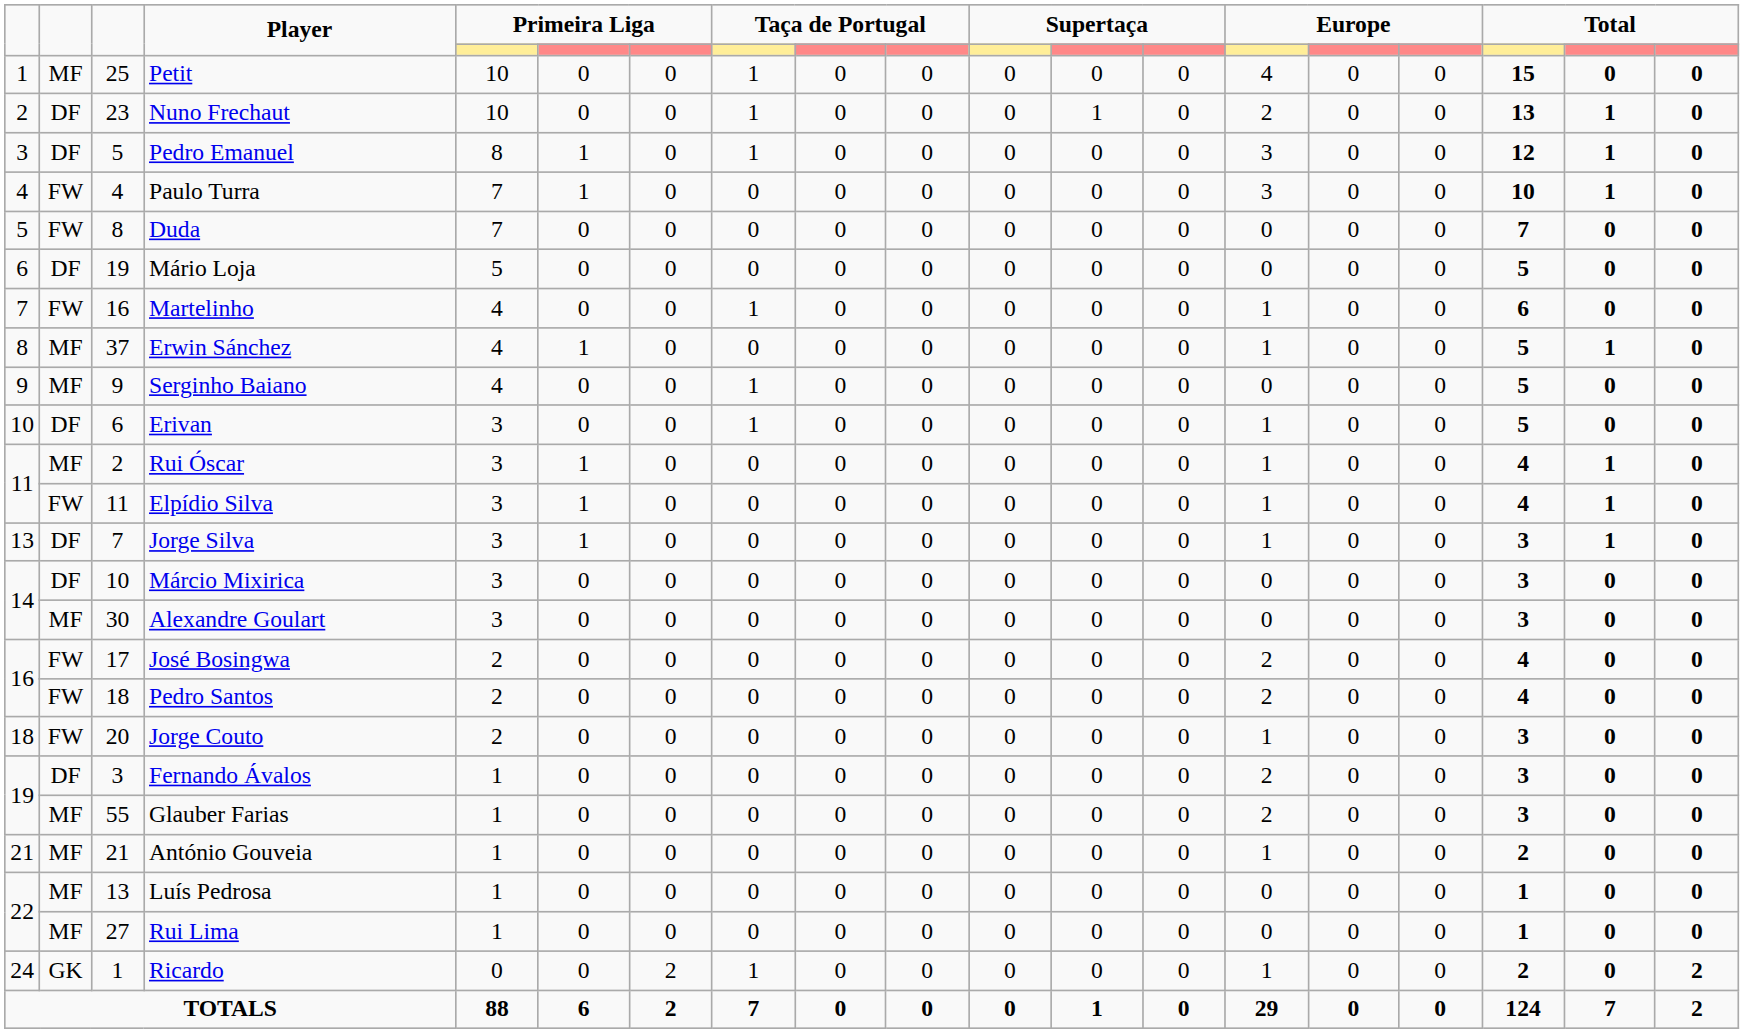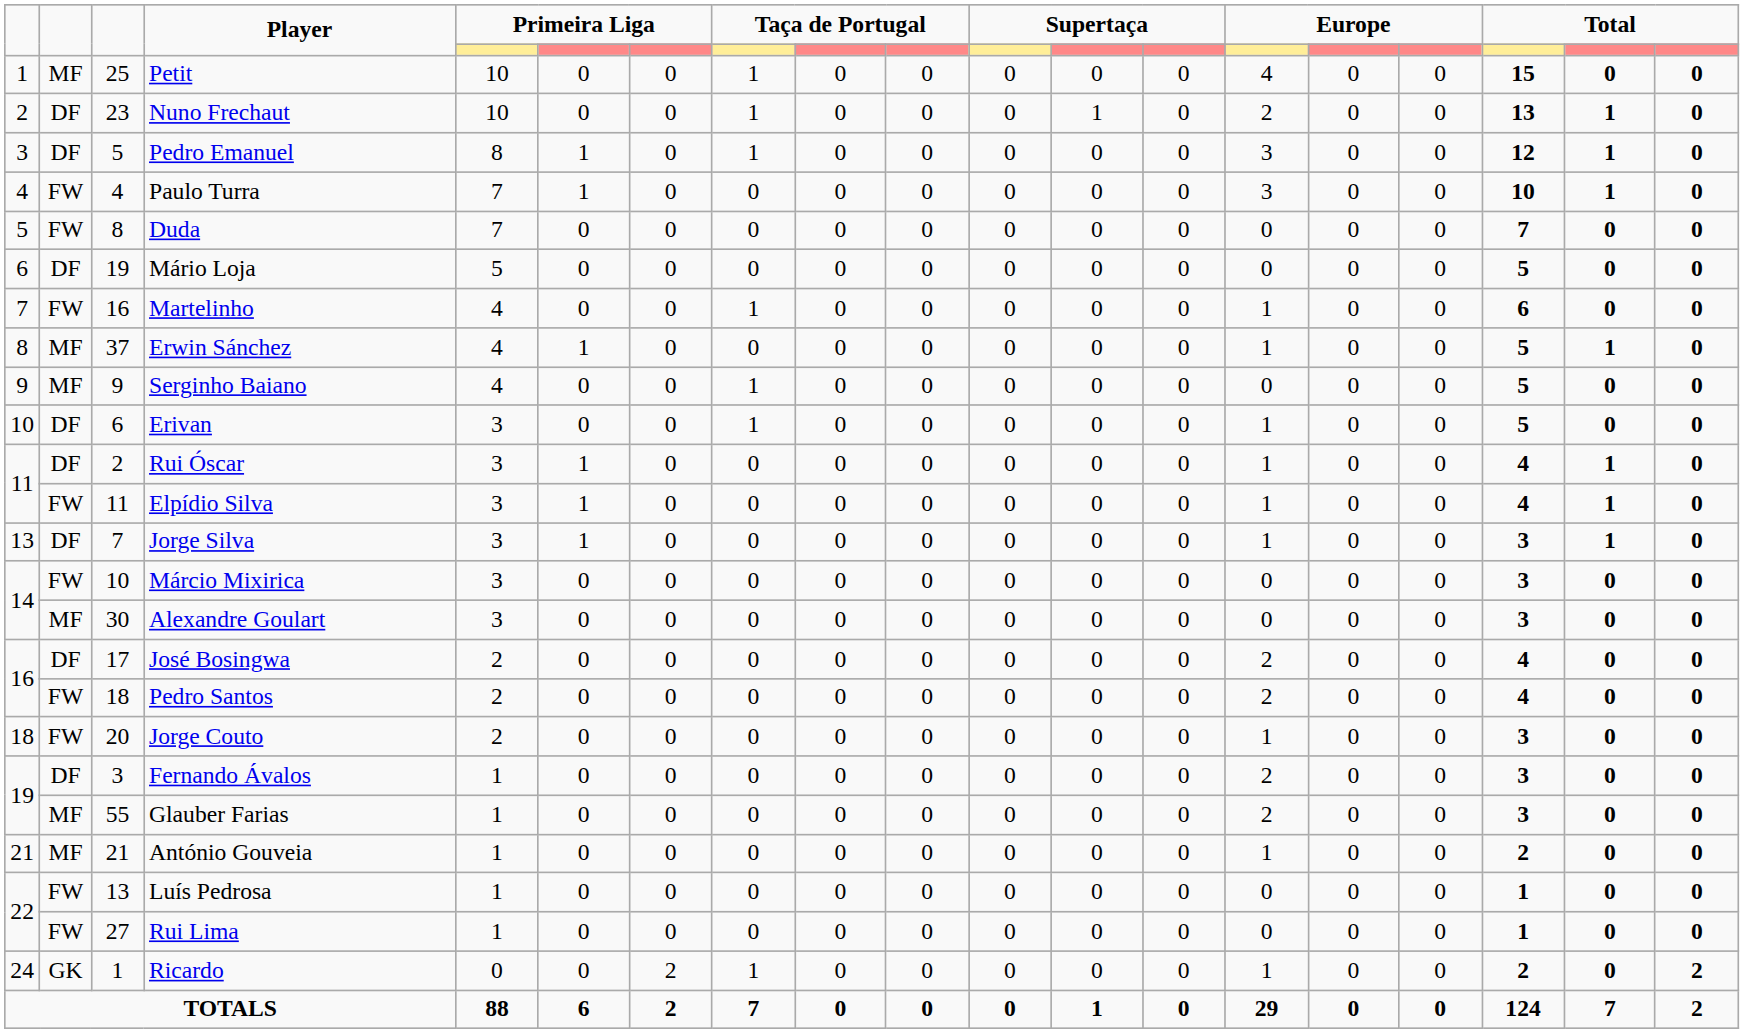 <table class="wikitable" style="font-size: 90%; text-align: center;">
 <tr>
 <td rowspan="2"  style="width:2%;"><strong></strong></td>
 <td rowspan="2"  style="width:3%;"><strong></strong></td>
 <td rowspan="2"  style="width:3%;"><strong></strong></td>
 <td rowspan="2"  style="width:18%;"><strong>Player</strong></td>
 <td colspan="3"><strong>Primeira Liga</strong></td>
 <td colspan="3"><strong>Taça de Portugal</strong></td>
 <td colspan="3"><strong>Supertaça</strong></td>
 <td colspan="3"><strong>Europe</strong></td>
 <td colspan="3"><strong>Total</strong></td>
 </tr>
 <tr>
 <th style="width:25px; background:#fe9;"></th>
 <th style="width:28px; background:#ff8888;"></th>
 <th style="width:25px; background:#ff8888;"></th>
 <th style="width:25px; background:#fe9;"></th>
 <th style="width:28px; background:#ff8888;"></th>
 <th style="width:25px; background:#ff8888;"></th>
 <th style="width:25px; background:#fe9;"></th>
 <th style="width:28px; background:#ff8888;"></th>
 <th style="width:25px; background:#ff8888;"></th>
 <th style="width:25px; background:#fe9;"></th>
 <th style="width:28px; background:#ff8888;"></th>
 <th style="width:25px; background:#ff8888;"></th>
 <th style="width:25px; background:#fe9;"></th>
 <th style="width:28px; background:#ff8888;"></th>
 <th style="width:25px; background:#ff8888;"></th>
 </tr>
 <tr>
 <td>1</td>
 <td>MF</td>
 <td>25</td>
 <td align=left> <a href='#'>Petit</a></td>
 <td>10</td>
 <td>0</td>
 <td>0</td>
 <td>1</td>
 <td>0</td>
 <td>0</td>
 <td>0</td>
 <td>0</td>
 <td>0</td>
 <td>4</td>
 <td>0</td>
 <td>0</td>
 <td><strong>15</strong></td>
 <td><strong>0</strong></td>
 <td><strong>0</strong></td>
 </tr>
 <tr>
 <td>2</td>
 <td>DF</td>
 <td>23</td>
 <td align=left> <a href='#'>Nuno Frechaut</a></td>
 <td>10</td>
 <td>0</td>
 <td>0</td>
 <td>1</td>
 <td>0</td>
 <td>0</td>
 <td>0</td>
 <td>1</td>
 <td>0</td>
 <td>2</td>
 <td>0</td>
 <td>0</td>
 <td><strong>13</strong></td>
 <td><strong>1</strong></td>
 <td><strong>0</strong></td>
 </tr>
 <tr>
 <td>3</td>
 <td>DF</td>
 <td>5</td>
 <td align=left> <a href='#'>Pedro Emanuel</a></td>
 <td>8</td>
 <td>1</td>
 <td>0</td>
 <td>1</td>
 <td>0</td>
 <td>0</td>
 <td>0</td>
 <td>0</td>
 <td>0</td>
 <td>3</td>
 <td>0</td>
 <td>0</td>
 <td><strong>12</strong></td>
 <td><strong>1</strong></td>
 <td><strong>0</strong></td>
 </tr>
 <tr>
 <td>4</td>
 <td>FW</td>
 <td>4</td>
 <td align=left> Paulo Turra</td>
 <td>7</td>
 <td>1</td>
 <td>0</td>
 <td>0</td>
 <td>0</td>
 <td>0</td>
 <td>0</td>
 <td>0</td>
 <td>0</td>
 <td>3</td>
 <td>0</td>
 <td>0</td>
 <td><strong>10</strong></td>
 <td><strong>1</strong></td>
 <td><strong>0</strong></td>
 </tr>
 <tr>
 <td>5</td>
 <td>FW</td>
 <td>8</td>
 <td align=left> <a href='#'>Duda</a></td>
 <td>7</td>
 <td>0</td>
 <td>0</td>
 <td>0</td>
 <td>0</td>
 <td>0</td>
 <td>0</td>
 <td>0</td>
 <td>0</td>
 <td>0</td>
 <td>0</td>
 <td>0</td>
 <td><strong>7</strong></td>
 <td><strong>0</strong></td>
 <td><strong>0</strong></td>
 </tr>
 <tr>
 <td>6</td>
 <td>DF</td>
 <td>19</td>
 <td align=left> Mário Loja</td>
 <td>5</td>
 <td>0</td>
 <td>0</td>
 <td>0</td>
 <td>0</td>
 <td>0</td>
 <td>0</td>
 <td>0</td>
 <td>0</td>
 <td>0</td>
 <td>0</td>
 <td>0</td>
 <td><strong>5</strong></td>
 <td><strong>0</strong></td>
 <td><strong>0</strong></td>
 </tr>
 <tr>
 <td>7</td>
 <td>FW</td>
 <td>16</td>
 <td align=left> <a href='#'>Martelinho</a></td>
 <td>4</td>
 <td>0</td>
 <td>0</td>
 <td>1</td>
 <td>0</td>
 <td>0</td>
 <td>0</td>
 <td>0</td>
 <td>0</td>
 <td>1</td>
 <td>0</td>
 <td>0</td>
 <td><strong>6</strong></td>
 <td><strong>0</strong></td>
 <td><strong>0</strong></td>
 </tr>
 <tr>
 <td>8</td>
 <td>MF</td>
 <td>37</td>
 <td align=left> <a href='#'>Erwin Sánchez</a></td>
 <td>4</td>
 <td>1</td>
 <td>0</td>
 <td>0</td>
 <td>0</td>
 <td>0</td>
 <td>0</td>
 <td>0</td>
 <td>0</td>
 <td>1</td>
 <td>0</td>
 <td>0</td>
 <td><strong>5</strong></td>
 <td><strong>1</strong></td>
 <td><strong>0</strong></td>
 </tr>
 <tr>
 <td>9</td>
 <td>MF</td>
 <td>9</td>
 <td align=left> <a href='#'>Serginho Baiano</a></td>
 <td>4</td>
 <td>0</td>
 <td>0</td>
 <td>1</td>
 <td>0</td>
 <td>0</td>
 <td>0</td>
 <td>0</td>
 <td>0</td>
 <td>0</td>
 <td>0</td>
 <td>0</td>
 <td><strong>5</strong></td>
 <td><strong>0</strong></td>
 <td><strong>0</strong></td>
 </tr>
 <tr>
 <td>10</td>
 <td>DF</td>
 <td>6</td>
 <td align=left> <a href='#'>Erivan</a></td>
 <td>3</td>
 <td>0</td>
 <td>0</td>
 <td>1</td>
 <td>0</td>
 <td>0</td>
 <td>0</td>
 <td>0</td>
 <td>0</td>
 <td>1</td>
 <td>0</td>
 <td>0</td>
 <td><strong>5</strong></td>
 <td><strong>0</strong></td>
 <td><strong>0</strong></td>
 </tr>
 <tr>
 <td rowspan=2>11</td>
-<td>MF</td>
+<td>DF</td>
 <td>2</td>
 <td align=left> <a href='#'>Rui Óscar</a></td>
 <td>3</td>
 <td>1</td>
 <td>0</td>
 <td>0</td>
 <td>0</td>
 <td>0</td>
 <td>0</td>
 <td>0</td>
 <td>0</td>
 <td>1</td>
 <td>0</td>
 <td>0</td>
 <td><strong>4</strong></td>
 <td><strong>1</strong></td>
 <td><strong>0</strong></td>
 </tr>
 <tr>
 <td>FW</td>
 <td>11</td>
 <td align=left> <a href='#'>Elpídio Silva</a></td>
 <td>3</td>
 <td>1</td>
 <td>0</td>
 <td>0</td>
 <td>0</td>
 <td>0</td>
 <td>0</td>
 <td>0</td>
 <td>0</td>
 <td>1</td>
 <td>0</td>
 <td>0</td>
 <td><strong>4</strong></td>
 <td><strong>1</strong></td>
 <td><strong>0</strong></td>
 </tr>
 <tr>
 <td>13</td>
 <td>DF</td>
 <td>7</td>
 <td align=left> <a href='#'>Jorge Silva</a></td>
 <td>3</td>
 <td>1</td>
 <td>0</td>
 <td>0</td>
 <td>0</td>
 <td>0</td>
 <td>0</td>
 <td>0</td>
 <td>0</td>
 <td>1</td>
 <td>0</td>
 <td>0</td>
 <td><strong>3</strong></td>
 <td><strong>1</strong></td>
 <td><strong>0</strong></td>
 </tr>
 <tr>
 <td rowspan=2>14</td>
-<td>DF</td>
+<td>FW</td>
 <td>10</td>
 <td align=left> <a href='#'>Márcio Mixirica</a></td>
 <td>3</td>
 <td>0</td>
 <td>0</td>
 <td>0</td>
 <td>0</td>
 <td>0</td>
 <td>0</td>
 <td>0</td>
 <td>0</td>
 <td>0</td>
 <td>0</td>
 <td>0</td>
 <td><strong>3</strong></td>
 <td><strong>0</strong></td>
 <td><strong>0</strong></td>
 </tr>
 <tr>
 <td>MF</td>
 <td>30</td>
 <td align=left> <a href='#'>Alexandre Goulart</a></td>
 <td>3</td>
 <td>0</td>
 <td>0</td>
 <td>0</td>
 <td>0</td>
 <td>0</td>
 <td>0</td>
 <td>0</td>
 <td>0</td>
 <td>0</td>
 <td>0</td>
 <td>0</td>
 <td><strong>3</strong></td>
 <td><strong>0</strong></td>
 <td><strong>0</strong></td>
 </tr>
 <tr>
 <td rowspan=2>16</td>
-<td>FW</td>
+<td>DF</td>
 <td>17</td>
 <td align=left> <a href='#'>José Bosingwa</a></td>
 <td>2</td>
 <td>0</td>
 <td>0</td>
 <td>0</td>
 <td>0</td>
 <td>0</td>
 <td>0</td>
 <td>0</td>
 <td>0</td>
 <td>2</td>
 <td>0</td>
 <td>0</td>
 <td><strong>4</strong></td>
 <td><strong>0</strong></td>
 <td><strong>0</strong></td>
 </tr>
 <tr>
 <td>FW</td>
 <td>18</td>
 <td align=left> <a href='#'>Pedro Santos</a></td>
 <td>2</td>
 <td>0</td>
 <td>0</td>
 <td>0</td>
 <td>0</td>
 <td>0</td>
 <td>0</td>
 <td>0</td>
 <td>0</td>
 <td>2</td>
 <td>0</td>
 <td>0</td>
 <td><strong>4</strong></td>
 <td><strong>0</strong></td>
 <td><strong>0</strong></td>
 </tr>
 <tr>
 <td>18</td>
 <td>FW</td>
 <td>20</td>
 <td align=left> <a href='#'>Jorge Couto</a></td>
 <td>2</td>
 <td>0</td>
 <td>0</td>
 <td>0</td>
 <td>0</td>
 <td>0</td>
 <td>0</td>
 <td>0</td>
 <td>0</td>
 <td>1</td>
 <td>0</td>
 <td>0</td>
 <td><strong>3</strong></td>
 <td><strong>0</strong></td>
 <td><strong>0</strong></td>
 </tr>
 <tr>
 <td rowspan=2>19</td>
 <td>DF</td>
 <td>3</td>
 <td align=left> <a href='#'>Fernando Ávalos</a></td>
 <td>1</td>
 <td>0</td>
 <td>0</td>
 <td>0</td>
 <td>0</td>
 <td>0</td>
 <td>0</td>
 <td>0</td>
 <td>0</td>
 <td>2</td>
 <td>0</td>
 <td>0</td>
 <td><strong>3</strong></td>
 <td><strong>0</strong></td>
 <td><strong>0</strong></td>
 </tr>
 <tr>
 <td>MF</td>
 <td>55</td>
 <td align=left> Glauber Farias</td>
 <td>1</td>
 <td>0</td>
 <td>0</td>
 <td>0</td>
 <td>0</td>
 <td>0</td>
 <td>0</td>
 <td>0</td>
 <td>0</td>
 <td>2</td>
 <td>0</td>
 <td>0</td>
 <td><strong>3</strong></td>
 <td><strong>0</strong></td>
 <td><strong>0</strong></td>
 </tr>
 <tr>
 <td>21</td>
 <td>MF</td>
 <td>21</td>
 <td align=left> António Gouveia</td>
 <td>1</td>
 <td>0</td>
 <td>0</td>
 <td>0</td>
 <td>0</td>
 <td>0</td>
 <td>0</td>
 <td>0</td>
 <td>0</td>
 <td>1</td>
 <td>0</td>
 <td>0</td>
 <td><strong>2</strong></td>
 <td><strong>0</strong></td>
 <td><strong>0</strong></td>
 </tr>
 <tr>
 <td rowspan=2>22</td>
-<td>MF</td>
+<td>FW</td>
 <td>13</td>
 <td align=left> Luís Pedrosa</td>
 <td>1</td>
 <td>0</td>
 <td>0</td>
 <td>0</td>
 <td>0</td>
 <td>0</td>
 <td>0</td>
 <td>0</td>
 <td>0</td>
 <td>0</td>
 <td>0</td>
 <td>0</td>
 <td><strong>1</strong></td>
 <td><strong>0</strong></td>
 <td><strong>0</strong></td>
 </tr>
 <tr>
-<td>MF</td>
+<td>FW</td>
 <td>27</td>
 <td align=left> <a href='#'>Rui Lima</a></td>
 <td>1</td>
 <td>0</td>
 <td>0</td>
 <td>0</td>
 <td>0</td>
 <td>0</td>
 <td>0</td>
 <td>0</td>
 <td>0</td>
 <td>0</td>
 <td>0</td>
 <td>0</td>
 <td><strong>1</strong></td>
 <td><strong>0</strong></td>
 <td><strong>0</strong></td>
 </tr>
 <tr>
 <td>24</td>
 <td>GK</td>
 <td>1</td>
 <td align=left> <a href='#'>Ricardo</a></td>
 <td>0</td>
 <td>0</td>
 <td>2</td>
 <td>1</td>
 <td>0</td>
 <td>0</td>
 <td>0</td>
 <td>0</td>
 <td>0</td>
 <td>1</td>
 <td>0</td>
 <td>0</td>
 <td><strong>2</strong></td>
 <td><strong>0</strong></td>
 <td><strong>2</strong></td>
 </tr>
 <tr>
 <td colspan="4"><strong>TOTALS</strong></td>
 <td><strong>88</strong></td>
 <td><strong>6</strong></td>
 <td><strong>2</strong></td>
 <td><strong>7</strong></td>
 <td><strong>0</strong></td>
 <td><strong>0</strong></td>
 <td><strong>0</strong></td>
 <td><strong>1</strong></td>
 <td><strong>0</strong></td>
 <td><strong>29</strong></td>
 <td><strong>0</strong></td>
 <td><strong>0</strong></td>
 <td><strong>124</strong></td>
 <td><strong>7</strong></td>
 <td><strong>2</strong></td>
 </tr>
 </table>
